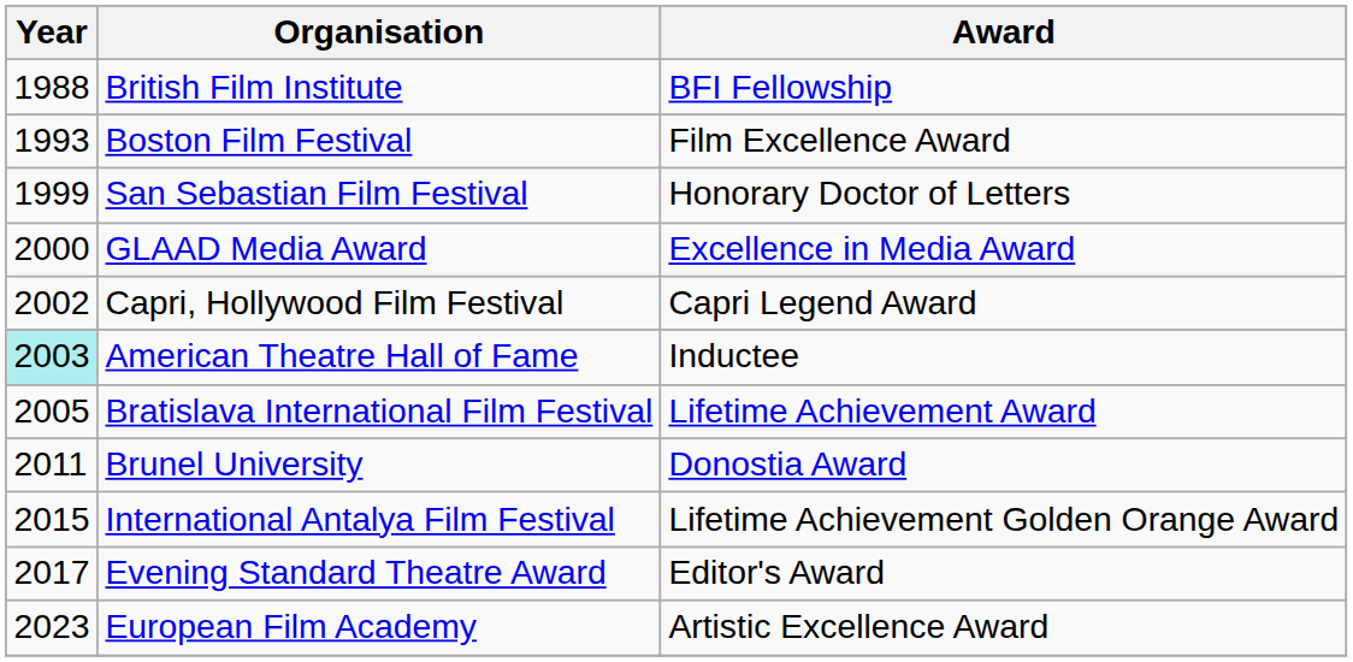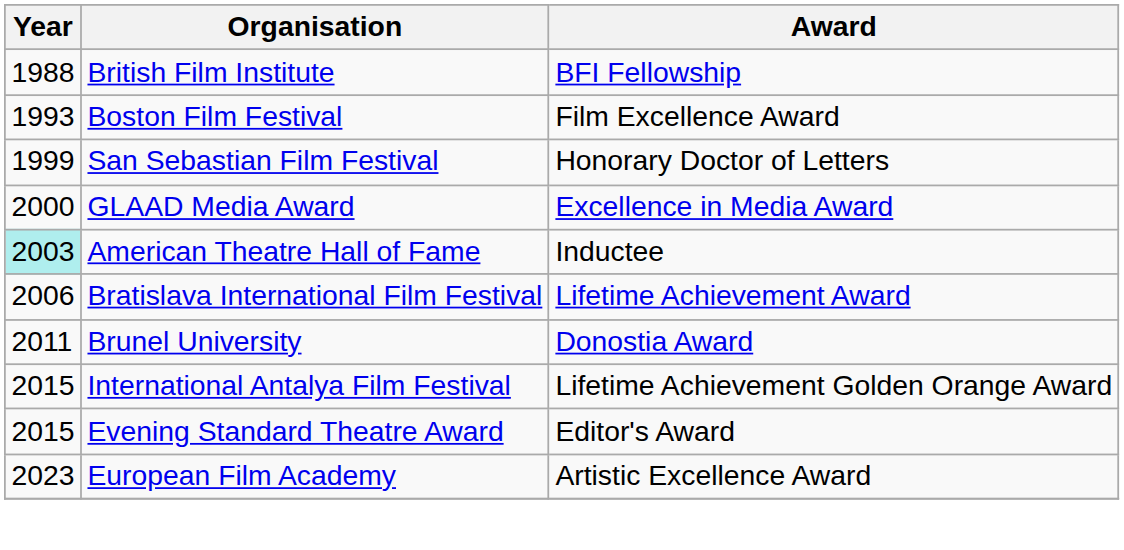 <table class="wikitable">
 <tr>
 <th>Year</th>
 <th>Organisation</th>
 <th>Award</th>
 </tr>
 <tr>
 <td>1988</td>
 <td><a href='#'>British Film Institute</a></td>
 <td><a href='#'>BFI Fellowship</a></td>
 </tr>
 <tr>
 <td>1993</td>
 <td><a href='#'>Boston Film Festival</a></td>
 <td>Film Excellence Award</td>
 </tr>
 <tr>
 <td>1999</td>
 <td><a href='#'>San Sebastian Film Festival</a></td>
 <td>Honorary Doctor of Letters</td>
 </tr>
 <tr>
 <td>2000</td>
 <td><a href='#'>GLAAD Media Award</a></td>
 <td><a href='#'>Excellence in Media Award</a></td>
 </tr>
 <tr>
-<td>2002</td>
-<td>Capri, Hollywood Film Festival</td>
-<td>Capri Legend Award</td>
-</tr>
-<tr>
 <td style="background: paleturquoise;">2003</td>
 <td><a href='#'>American Theatre Hall of Fame</a></td>
 <td>Inductee</td>
 </tr>
 <tr>
-<td>2005</td>
+<td>2006</td>
 <td><a href='#'>Bratislava International Film Festival</a></td>
 <td><a href='#'>Lifetime Achievement Award</a></td>
 </tr>
 <tr>
 <td>2011</td>
 <td><a href='#'>Brunel University</a></td>
 <td><a href='#'>Donostia Award</a></td>
 </tr>
 <tr>
 <td>2015</td>
 <td><a href='#'>International Antalya Film Festival</a></td>
 <td>Lifetime Achievement Golden Orange Award</td>
 </tr>
 <tr>
-<td>2017</td>
+<td>2015</td>
 <td><a href='#'>Evening Standard Theatre Award</a></td>
 <td>Editor's Award</td>
 </tr>
 <tr>
 <td>2023</td>
 <td><a href='#'>European Film Academy</a></td>
 <td>Artistic Excellence Award</td>
 </tr>
 <tr>
 </tr>
 </table>
